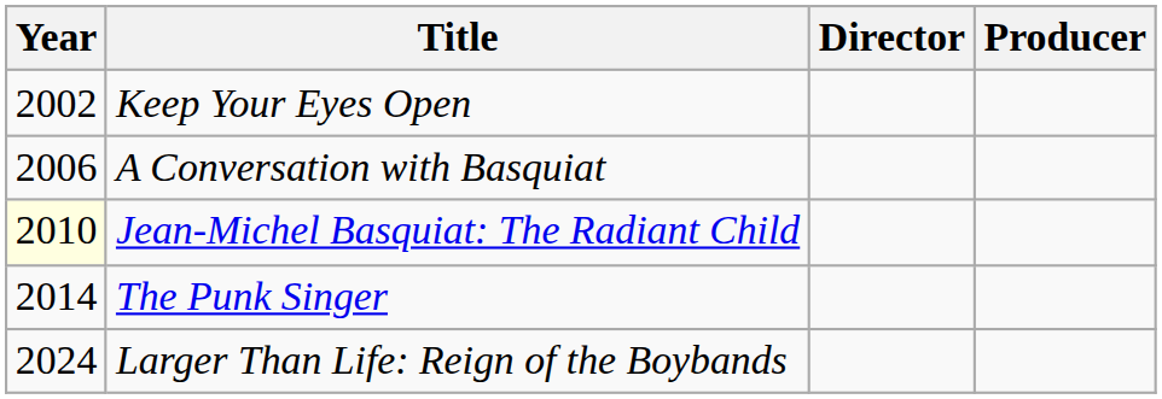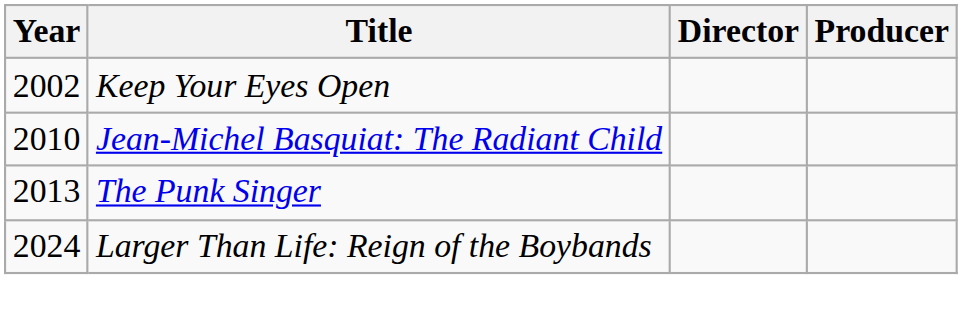 <table class="wikitable">
 <tr>
 <th>Year</th>
 <th>Title</th>
 <th>Director</th>
 <th>Producer</th>
 </tr>
 <tr>
 <td>2002</td>
 <td><em>Keep Your Eyes Open</em></td>
 <td></td>
 <td></td>
 </tr>
 <tr>
-<td>2006</td>
-<td><em>A Conversation with Basquiat</em></td>
-<td></td>
-<td></td>
-</tr>
-<tr>
-<td style="background: lightyellow;">2010</td>
+<td>2010</td>
 <td><em><a href='#'>Jean-Michel Basquiat: The Radiant Child</a></em></td>
 <td></td>
 <td></td>
 </tr>
 <tr>
-<td>2014</td>
+<td>2013</td>
 <td><em><a href='#'>The Punk Singer</a></em></td>
 <td></td>
 <td></td>
 </tr>
 <tr>
 <td>2024</td>
 <td><em>Larger Than Life: Reign of the Boybands</em></td>
 <td></td>
 <td></td>
 </tr>
 </table>
